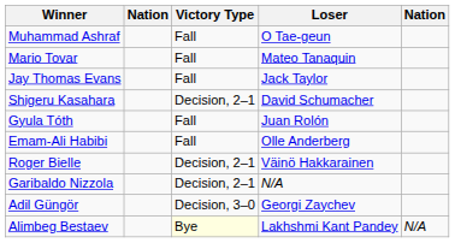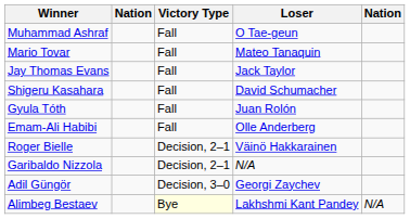 <table class="wikitable sortable" style="text-align:left;">
 <tr>
 <th>Winner</th>
 <th>Nation</th>
 <th>Victory Type</th>
 <th>Loser</th>
 <th>Nation</th>
 </tr>
 <tr>
 <td><a href='#'>Muhammad Ashraf</a></td>
 <td></td>
 <td>Fall</td>
 <td><a href='#'>O Tae-geun</a></td>
 <td></td>
 </tr>
 <tr>
 <td><a href='#'>Mario Tovar</a></td>
 <td></td>
 <td>Fall</td>
 <td><a href='#'>Mateo Tanaquin</a></td>
 <td></td>
 </tr>
 <tr>
 <td><a href='#'>Jay Thomas Evans</a></td>
 <td></td>
 <td>Fall</td>
 <td><a href='#'>Jack Taylor</a></td>
 <td></td>
 </tr>
 <tr>
 <td><a href='#'>Shigeru Kasahara</a></td>
 <td></td>
-<td>Decision, 2–1</td>
+<td>Fall</td>
 <td><a href='#'>David Schumacher</a></td>
 <td></td>
 </tr>
 <tr>
 <td><a href='#'>Gyula Tóth</a></td>
 <td></td>
 <td>Fall</td>
 <td><a href='#'>Juan Rolón</a></td>
 <td></td>
 </tr>
 <tr>
 <td><a href='#'>Emam-Ali Habibi</a></td>
 <td></td>
 <td>Fall</td>
 <td><a href='#'>Olle Anderberg</a></td>
 <td></td>
 </tr>
 <tr>
 <td><a href='#'>Roger Bielle</a></td>
 <td></td>
 <td>Decision, 2–1</td>
 <td><a href='#'>Väinö Hakkarainen</a></td>
 <td></td>
 </tr>
 <tr>
 <td><a href='#'>Garibaldo Nizzola</a></td>
 <td></td>
 <td>Decision, 2–1</td>
 <td><em>N/A</em></td>
 <td></td>
 </tr>
 <tr>
 <td><a href='#'>Adil Güngör</a></td>
 <td></td>
 <td>Decision, 3–0</td>
 <td><a href='#'>Georgi Zaychev</a></td>
 <td></td>
 </tr>
 <tr>
 <td><a href='#'>Alimbeg Bestaev</a></td>
 <td></td>
 <td style="background: lightyellow;">Bye</td>
 <td><a href='#'>Lakhshmi Kant Pandey</a></td>
 <td><em>N/A</em></td>
 </tr>
 </table>
